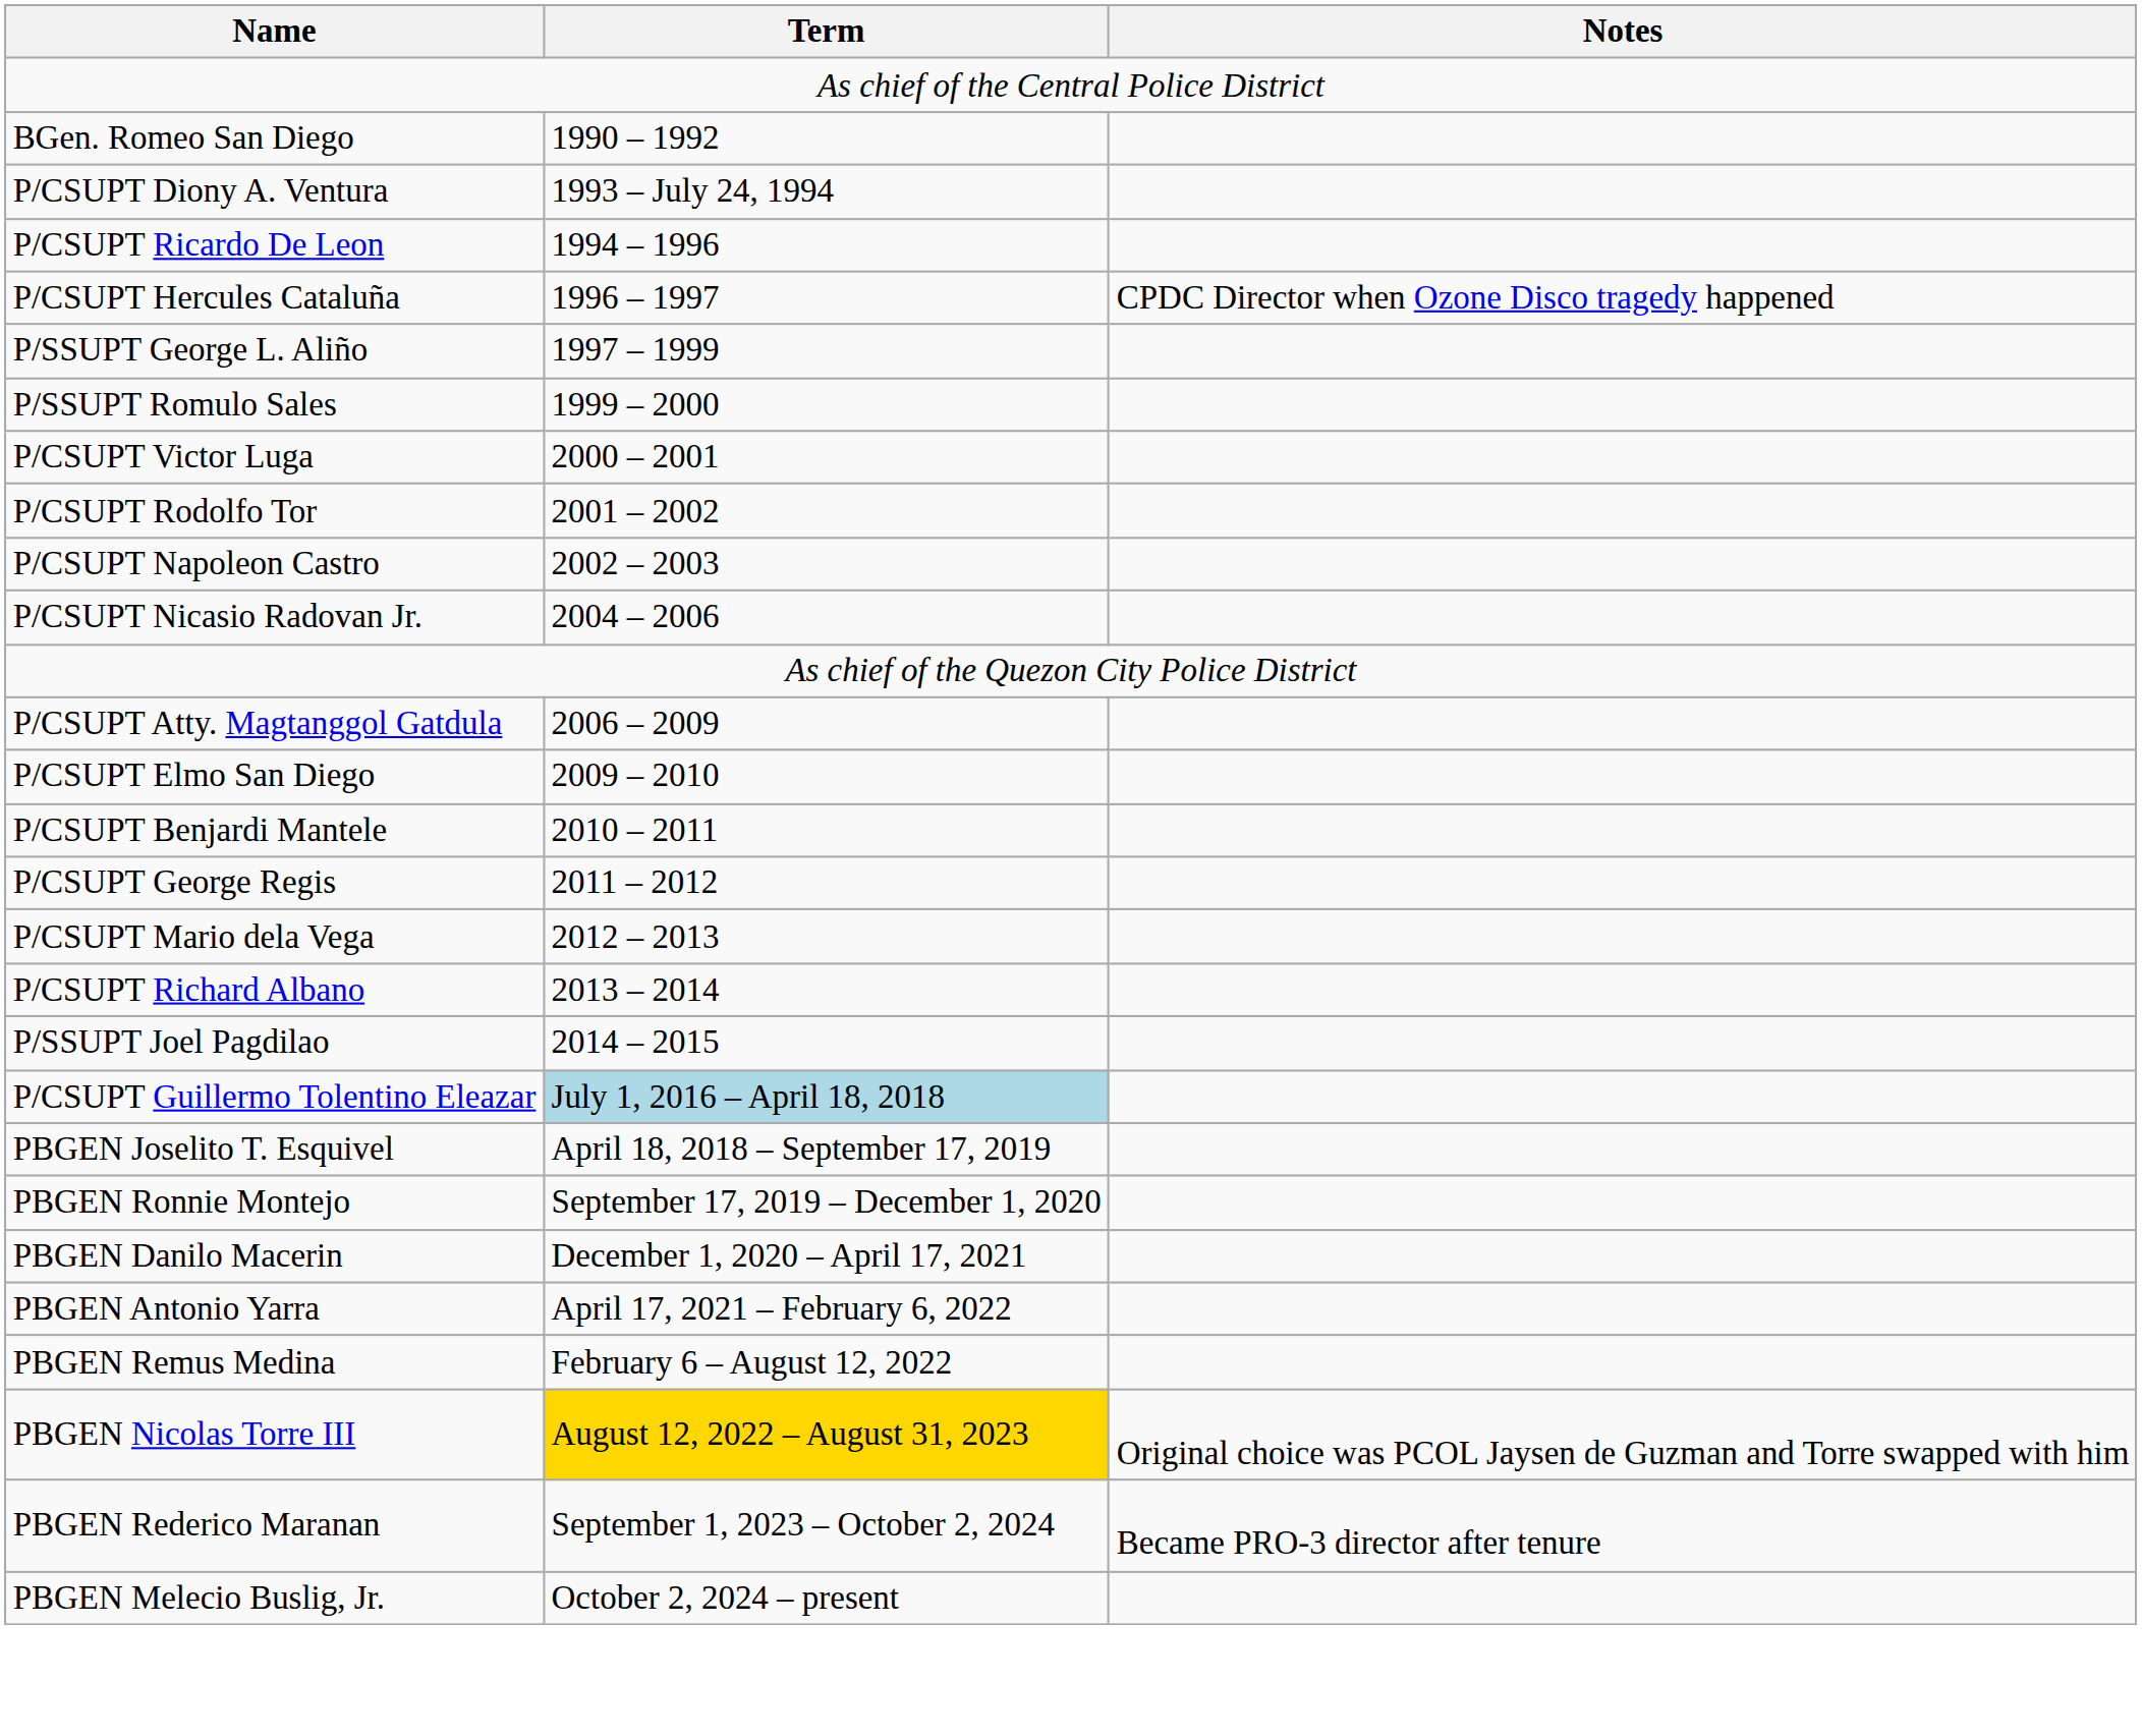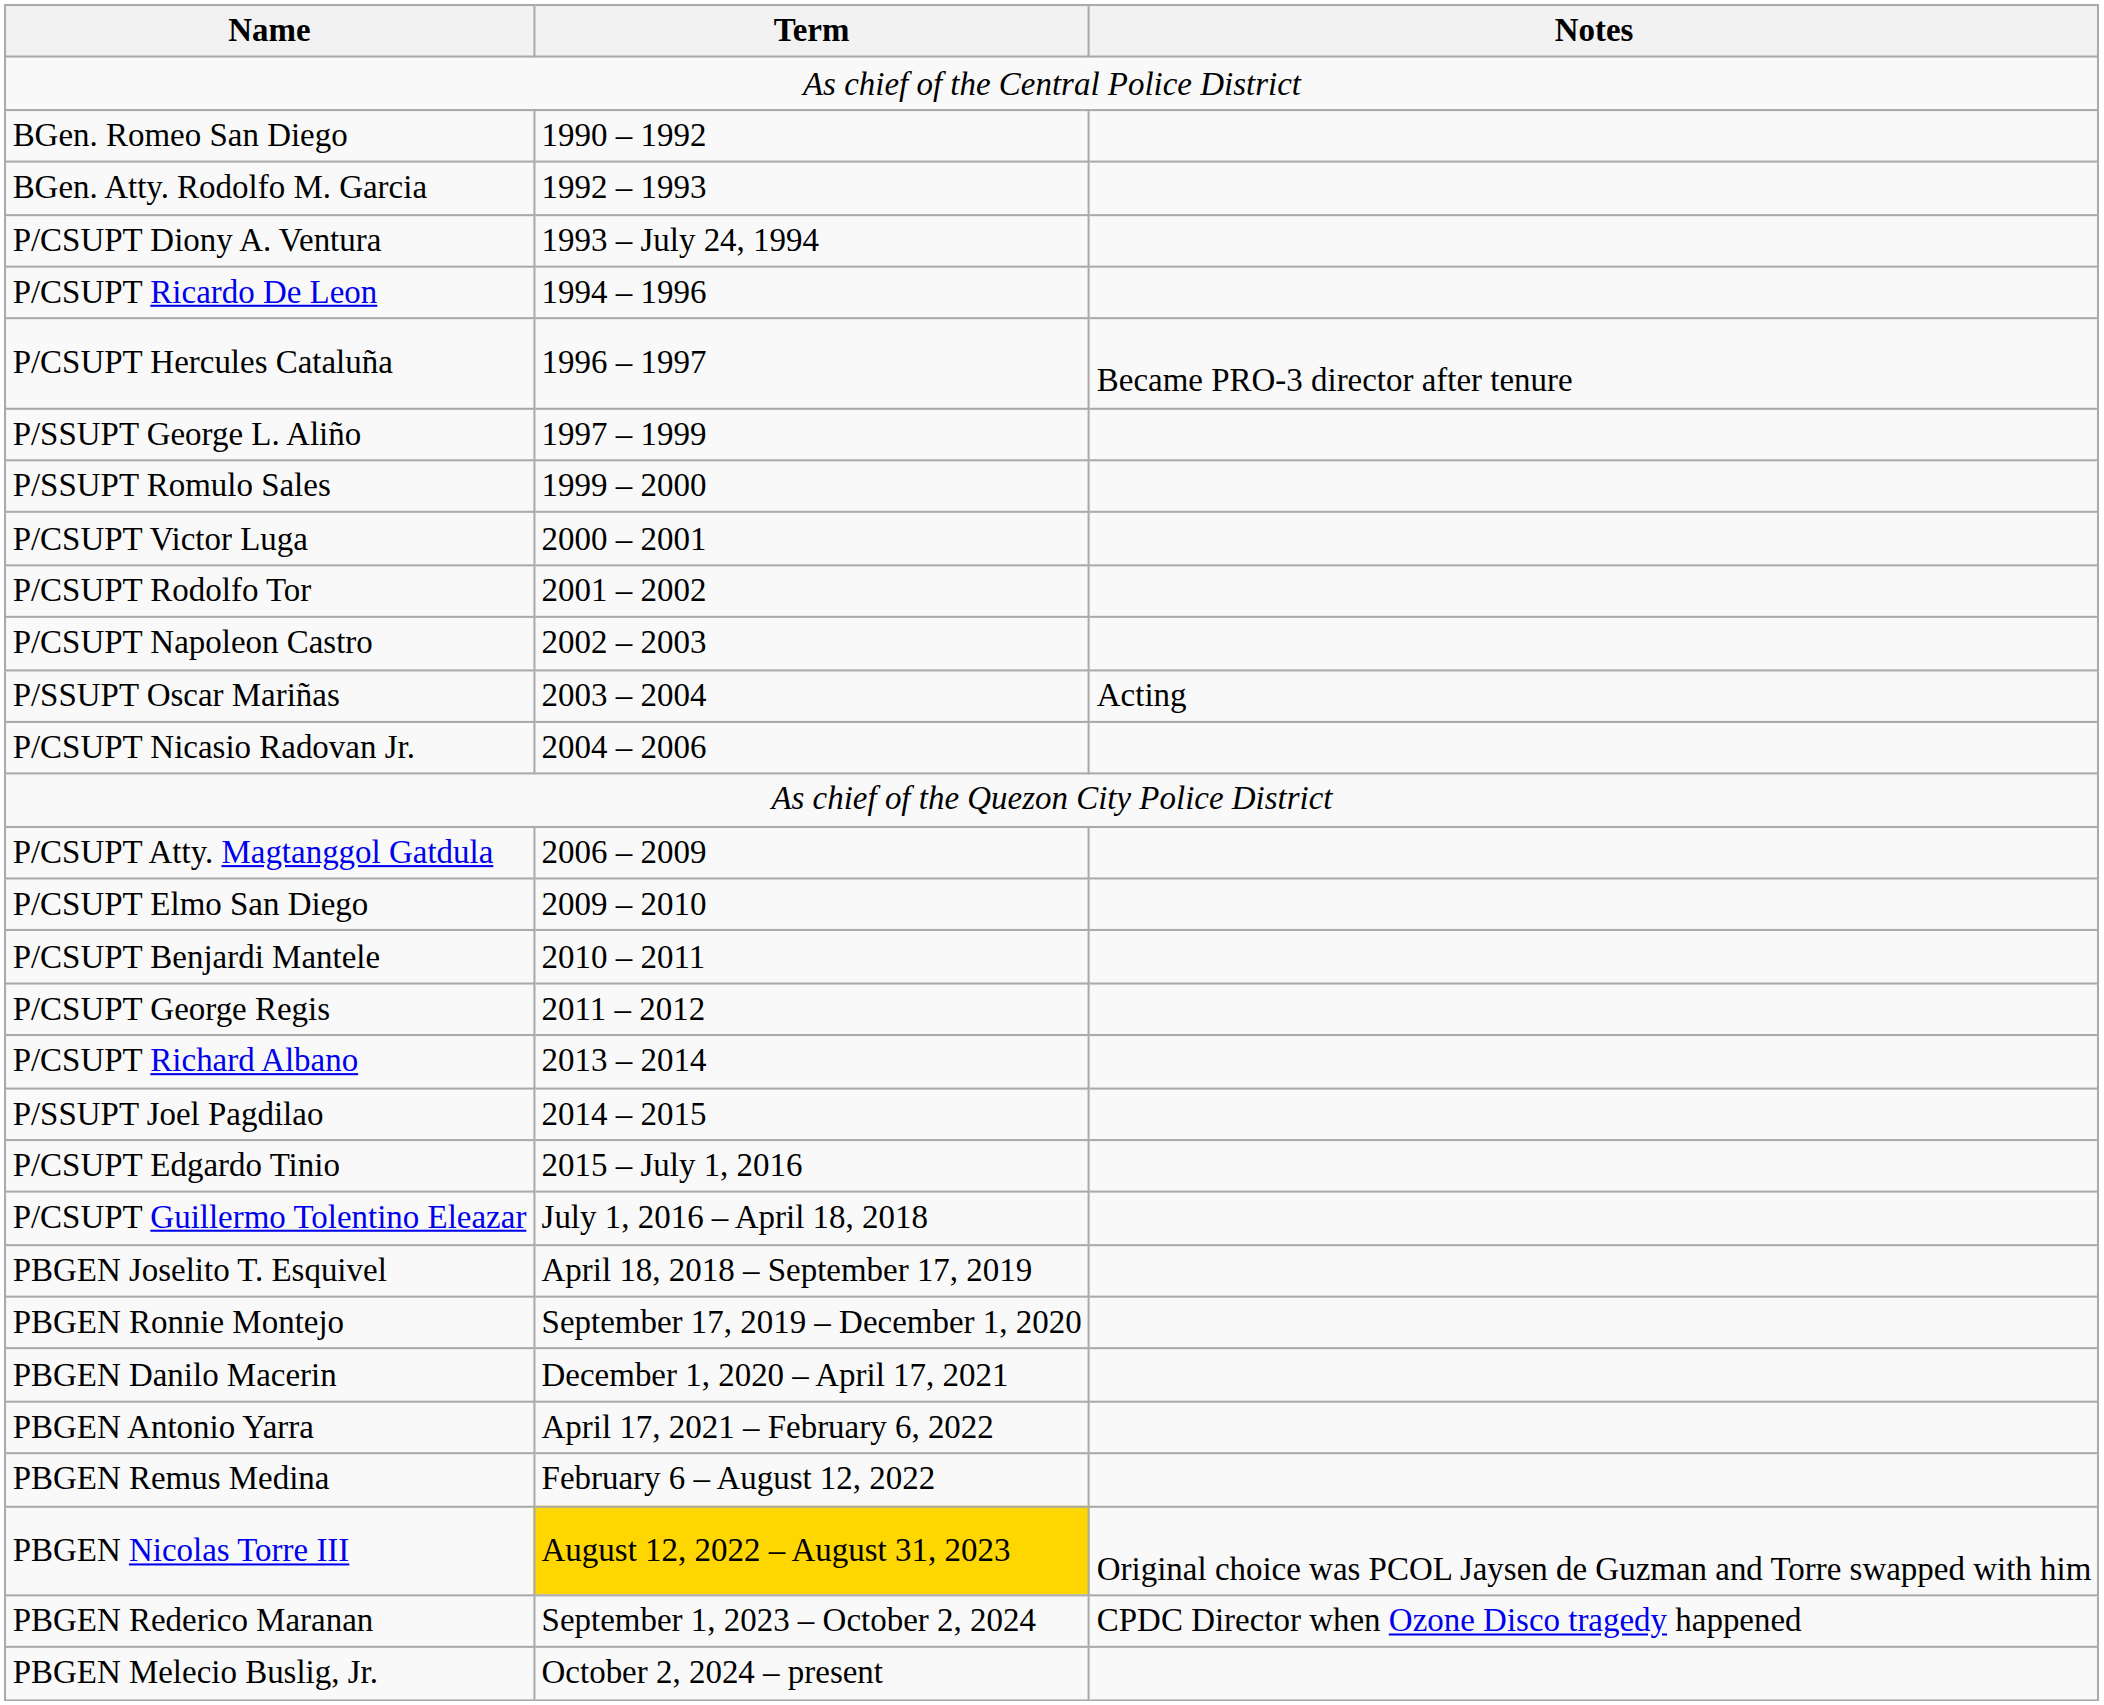 <table class="wikitable sortable">
 <tr>
 <th>Name</th>
 <th>Term</th>
 <th>Notes</th>
 </tr>
 <tr>
 <td colspan="3" align="center"><em>As chief of the Central Police District</em></td>
 </tr>
 <tr>
 <td>BGen. Romeo San Diego</td>
 <td>1990 – 1992</td>
 <td></td>
 </tr>
 <tr>
+<td>BGen. Atty. Rodolfo M. Garcia</td>
+<td>1992 – 1993</td>
+<td></td>
+</tr>
+<tr>
 <td>P/CSUPT Diony A. Ventura</td>
 <td>1993 – July 24, 1994</td>
 <td></td>
 </tr>
 <tr>
 <td>P/CSUPT <a href='#'>Ricardo De Leon</a></td>
 <td>1994 – 1996</td>
 <td></td>
 </tr>
 <tr>
 <td>P/CSUPT Hercules Cataluña</td>
 <td>1996 – 1997</td>
-<td>CPDC Director when <a href='#'>Ozone Disco tragedy</a> happened</td>
+<td><br>Became PRO-3 director after tenure</td>
 </tr>
 <tr>
 <td>P/SSUPT George L. Aliño</td>
 <td>1997 – 1999</td>
 <td></td>
 </tr>
 <tr>
 <td>P/SSUPT Romulo Sales</td>
 <td>1999 – 2000</td>
 <td></td>
 </tr>
 <tr>
 <td>P/CSUPT Victor Luga</td>
 <td>2000 – 2001</td>
 <td></td>
 </tr>
 <tr>
 <td>P/CSUPT Rodolfo Tor</td>
 <td>2001 – 2002</td>
 <td></td>
 </tr>
 <tr>
 <td>P/CSUPT Napoleon Castro</td>
 <td>2002 – 2003</td>
 <td></td>
+</tr>
+<tr>
+<td>P/SSUPT Oscar Mariñas</td>
+<td>2003 – 2004</td>
+<td>Acting </td>
 </tr>
 <tr>
 <td>P/CSUPT Nicasio Radovan Jr.</td>
 <td>2004 – 2006</td>
 <td></td>
 </tr>
 <tr>
 <td colspan="3" align="center"><em>As chief of the Quezon City Police District</em></td>
 </tr>
 <tr>
 <td>P/CSUPT Atty. <a href='#'>Magtanggol Gatdula</a></td>
 <td>2006 – 2009</td>
 <td></td>
 </tr>
 <tr>
 <td>P/CSUPT Elmo San Diego</td>
 <td>2009 – 2010</td>
 <td></td>
 </tr>
 <tr>
 <td>P/CSUPT Benjardi Mantele</td>
 <td>2010 – 2011</td>
 <td></td>
 </tr>
 <tr>
 <td>P/CSUPT George Regis</td>
 <td>2011 – 2012</td>
 <td></td>
 </tr>
 <tr>
-<td>P/CSUPT Mario dela Vega</td>
-<td>2012 – 2013</td>
-<td></td>
-</tr>
-<tr>
 <td>P/CSUPT <a href='#'>Richard Albano</a></td>
 <td>2013 – 2014</td>
 <td></td>
 </tr>
 <tr>
 <td>P/SSUPT Joel Pagdilao</td>
 <td>2014 – 2015</td>
 <td></td>
 </tr>
 <tr>
+<td>P/CSUPT Edgardo Tinio</td>
+<td>2015 – July 1, 2016</td>
+<td></td>
+</tr>
+<tr>
 <td>P/CSUPT <a href='#'>Guillermo Tolentino Eleazar</a></td>
-<td style="background: lightblue;">July 1, 2016 – April 18, 2018</td>
+<td>July 1, 2016 – April 18, 2018</td>
 <td></td>
 </tr>
 <tr>
 <td>PBGEN Joselito T. Esquivel</td>
 <td>April 18, 2018 – September 17, 2019</td>
 <td></td>
 </tr>
 <tr>
 <td>PBGEN Ronnie Montejo</td>
 <td>September 17, 2019 – December 1, 2020</td>
 <td></td>
 </tr>
 <tr>
 <td>PBGEN Danilo Macerin</td>
 <td>December 1, 2020 – April 17, 2021</td>
 <td></td>
 </tr>
 <tr>
 <td>PBGEN Antonio Yarra</td>
 <td>April 17, 2021 – February 6, 2022</td>
 <td></td>
 </tr>
 <tr>
 <td>PBGEN Remus Medina</td>
 <td>February 6 – August 12, 2022</td>
 <td></td>
 </tr>
 <tr>
 <td>PBGEN <a href='#'>Nicolas Torre III</a></td>
 <td style="background: gold;">August 12, 2022 – August 31, 2023</td>
 <td><br>Original choice was PCOL Jaysen de Guzman and Torre swapped with him </td>
 </tr>
 <tr>
 <td>PBGEN Rederico Maranan</td>
 <td>September 1, 2023 – October 2, 2024</td>
-<td><br>Became PRO-3 director after tenure</td>
+<td>CPDC Director when <a href='#'>Ozone Disco tragedy</a> happened</td>
 </tr>
 <tr>
 <td>PBGEN Melecio Buslig, Jr.</td>
 <td>October 2, 2024 – present</td>
 <td></td>
 </tr>
 </table>
